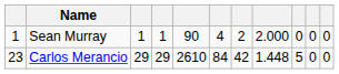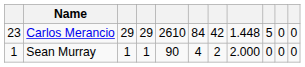 <table class="wikitable sortable" style="text-align:center; font-size:100%;">
 <tr>
 <th></th>
 <th>Name</th>
 <th></th>
 <th></th>
 <th></th>
 <th></th>
 <th></th>
 <th></th>
 <th></th>
 <th></th>
 <th></th>
 </tr>
 <tr>
+<td>23</td>
+<td align=left> <a href='#'>Carlos Merancio</a></td>
+<td>29</td>
+<td>29</td>
+<td>2610</td>
+<td>84</td>
+<td>42</td>
+<td>1.448</td>
+<td>5</td>
+<td>0</td>
+<td>0</td>
+</tr>
+<tr>
 <td>1</td>
 <td align=left> Sean Murray</td>
 <td>1</td>
 <td>1</td>
 <td>90</td>
 <td>4</td>
 <td>2</td>
 <td>2.000</td>
 <td>0</td>
 <td>0</td>
 <td>0</td>
 </tr>
-<tr>
-<td>23</td>
-<td align=left> <a href='#'>Carlos Merancio</a></td>
-<td>29</td>
-<td>29</td>
-<td>2610</td>
-<td>84</td>
-<td>42</td>
-<td>1.448</td>
-<td>5</td>
-<td>0</td>
-<td>0</td>
-</tr>
 </table>
